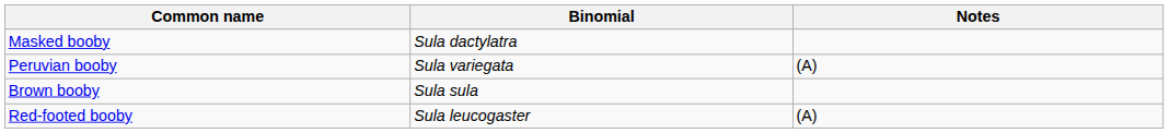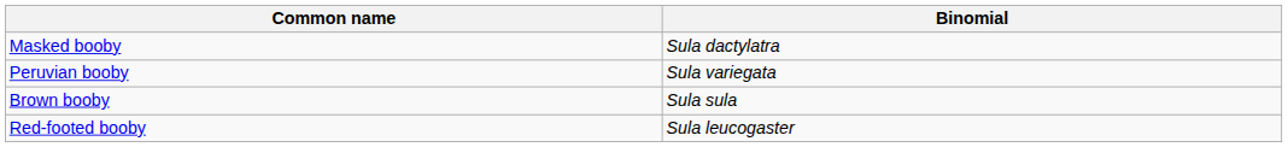 <table width=60% class="wikitable">
 <tr>
 <th width=35%>Common name</th>
 <th width=33%>Binomial</th>
-<th width=32%>Notes</th>
 </tr>
 <tr>
 <td><a href='#'>Masked booby</a></td>
 <td><em>Sula dactylatra</em></td>
-<td></td>
 </tr>
 <tr>
 <td><a href='#'>Peruvian booby</a></td>
 <td><em>Sula variegata</em></td>
-<td>(A)</td>
 </tr>
 <tr>
 <td><a href='#'>Brown booby</a></td>
 <td><em>Sula sula</em></td>
-<td></td>
 </tr>
 <tr>
 <td><a href='#'>Red-footed booby</a></td>
 <td><em>Sula leucogaster</em></td>
-<td>(A)</td>
 </tr>
 </table>
